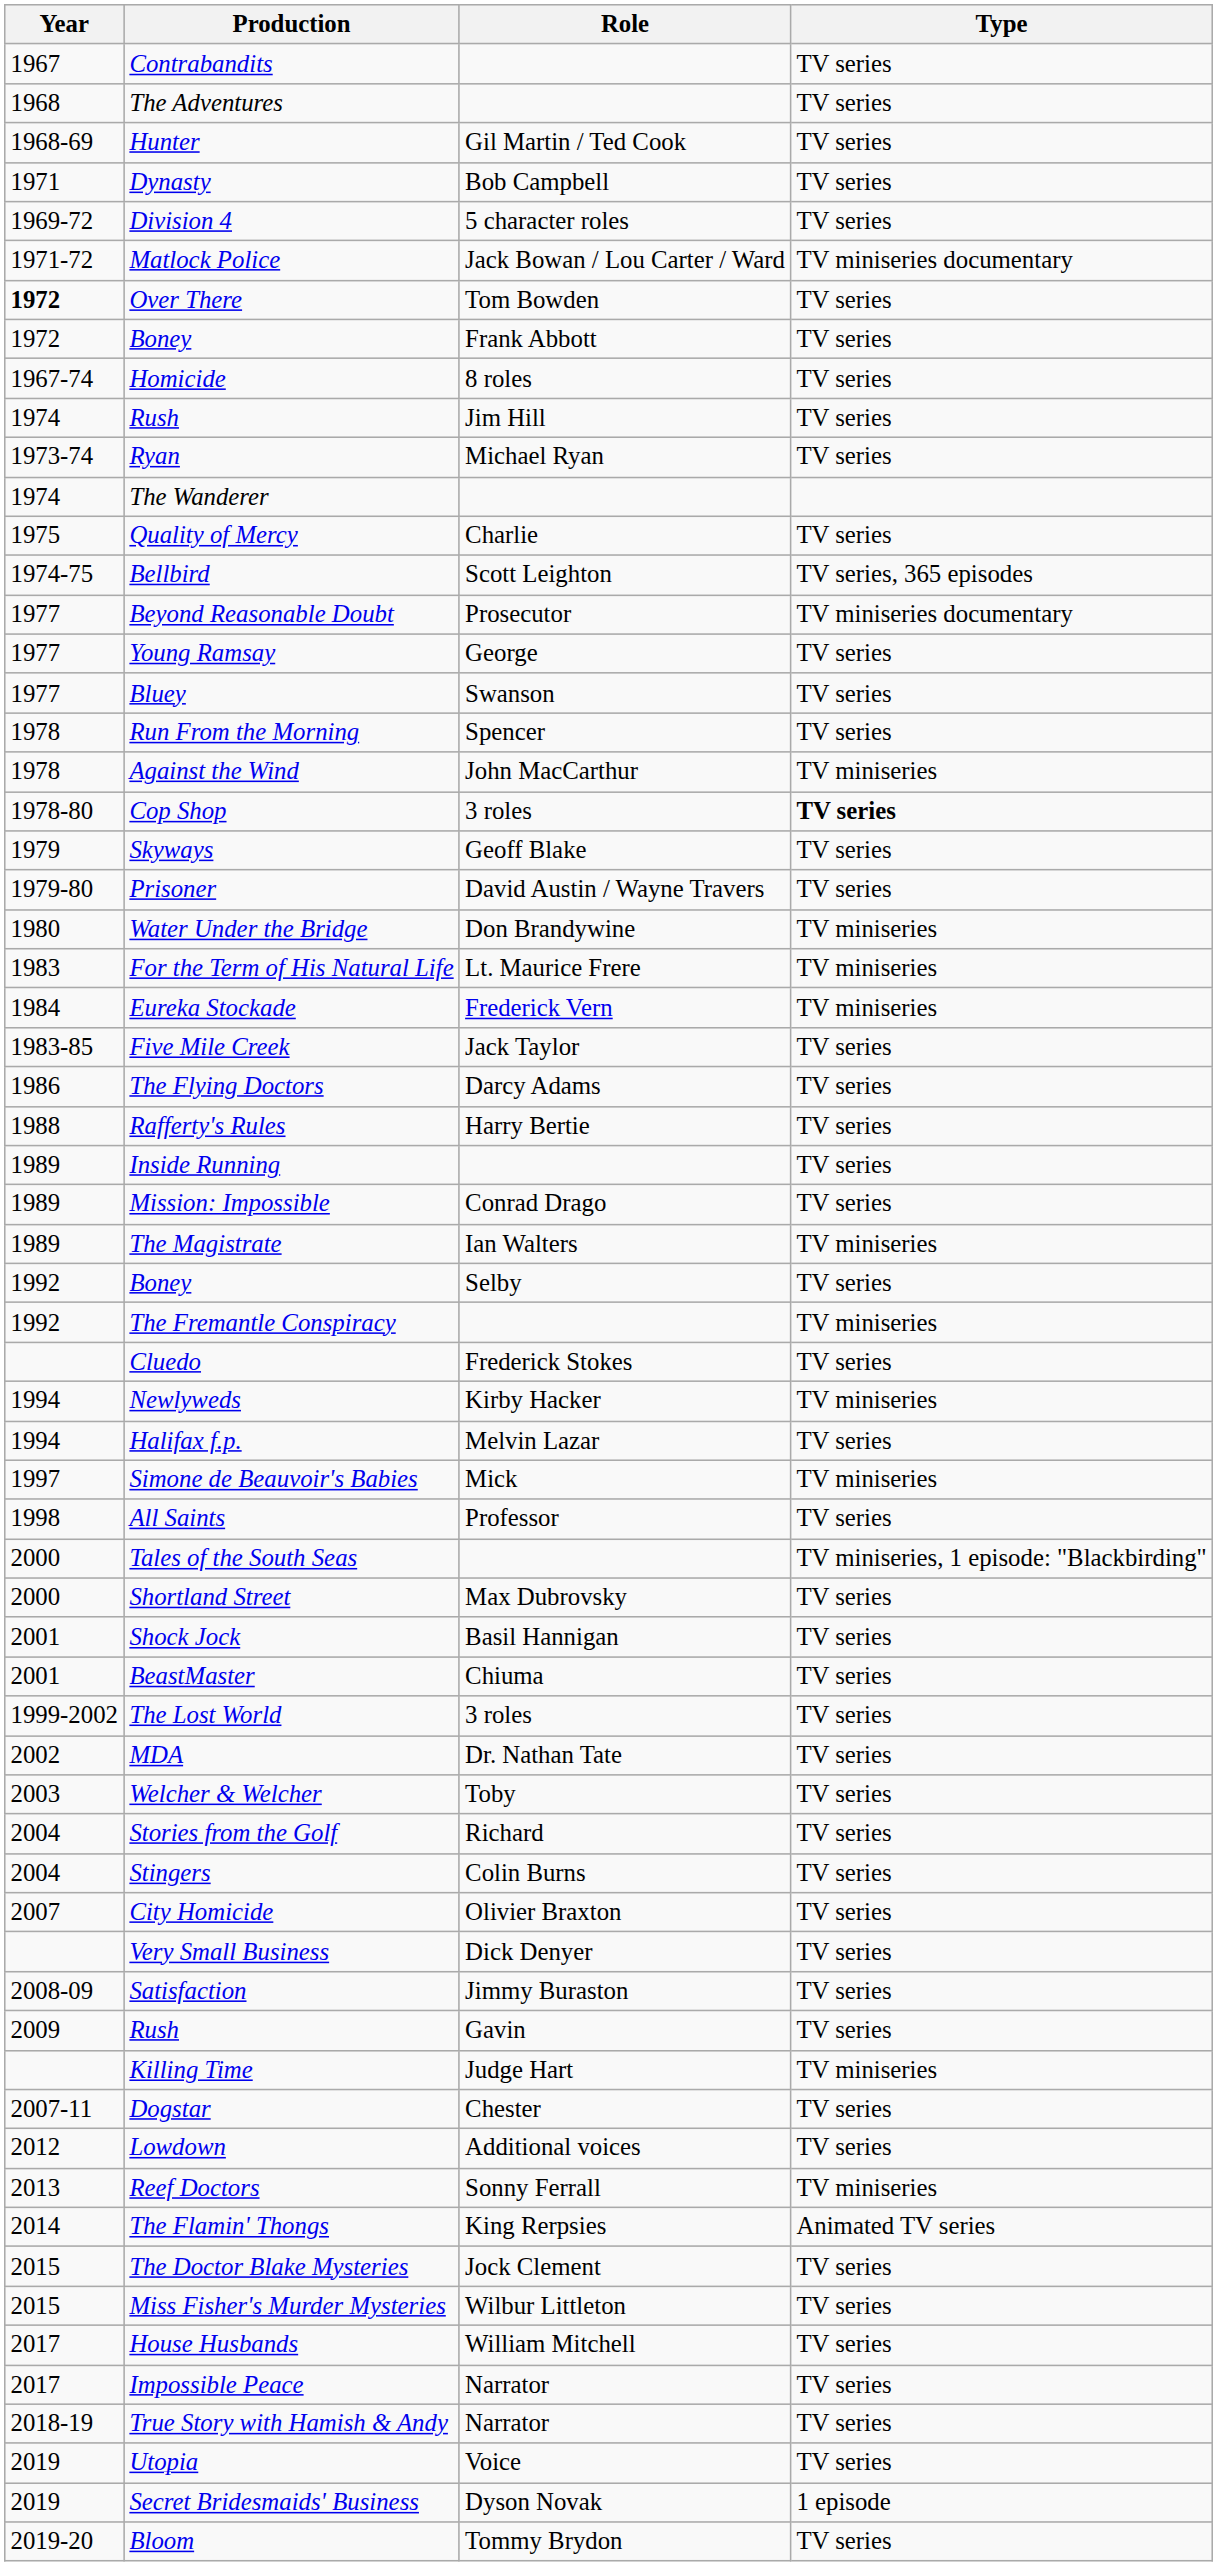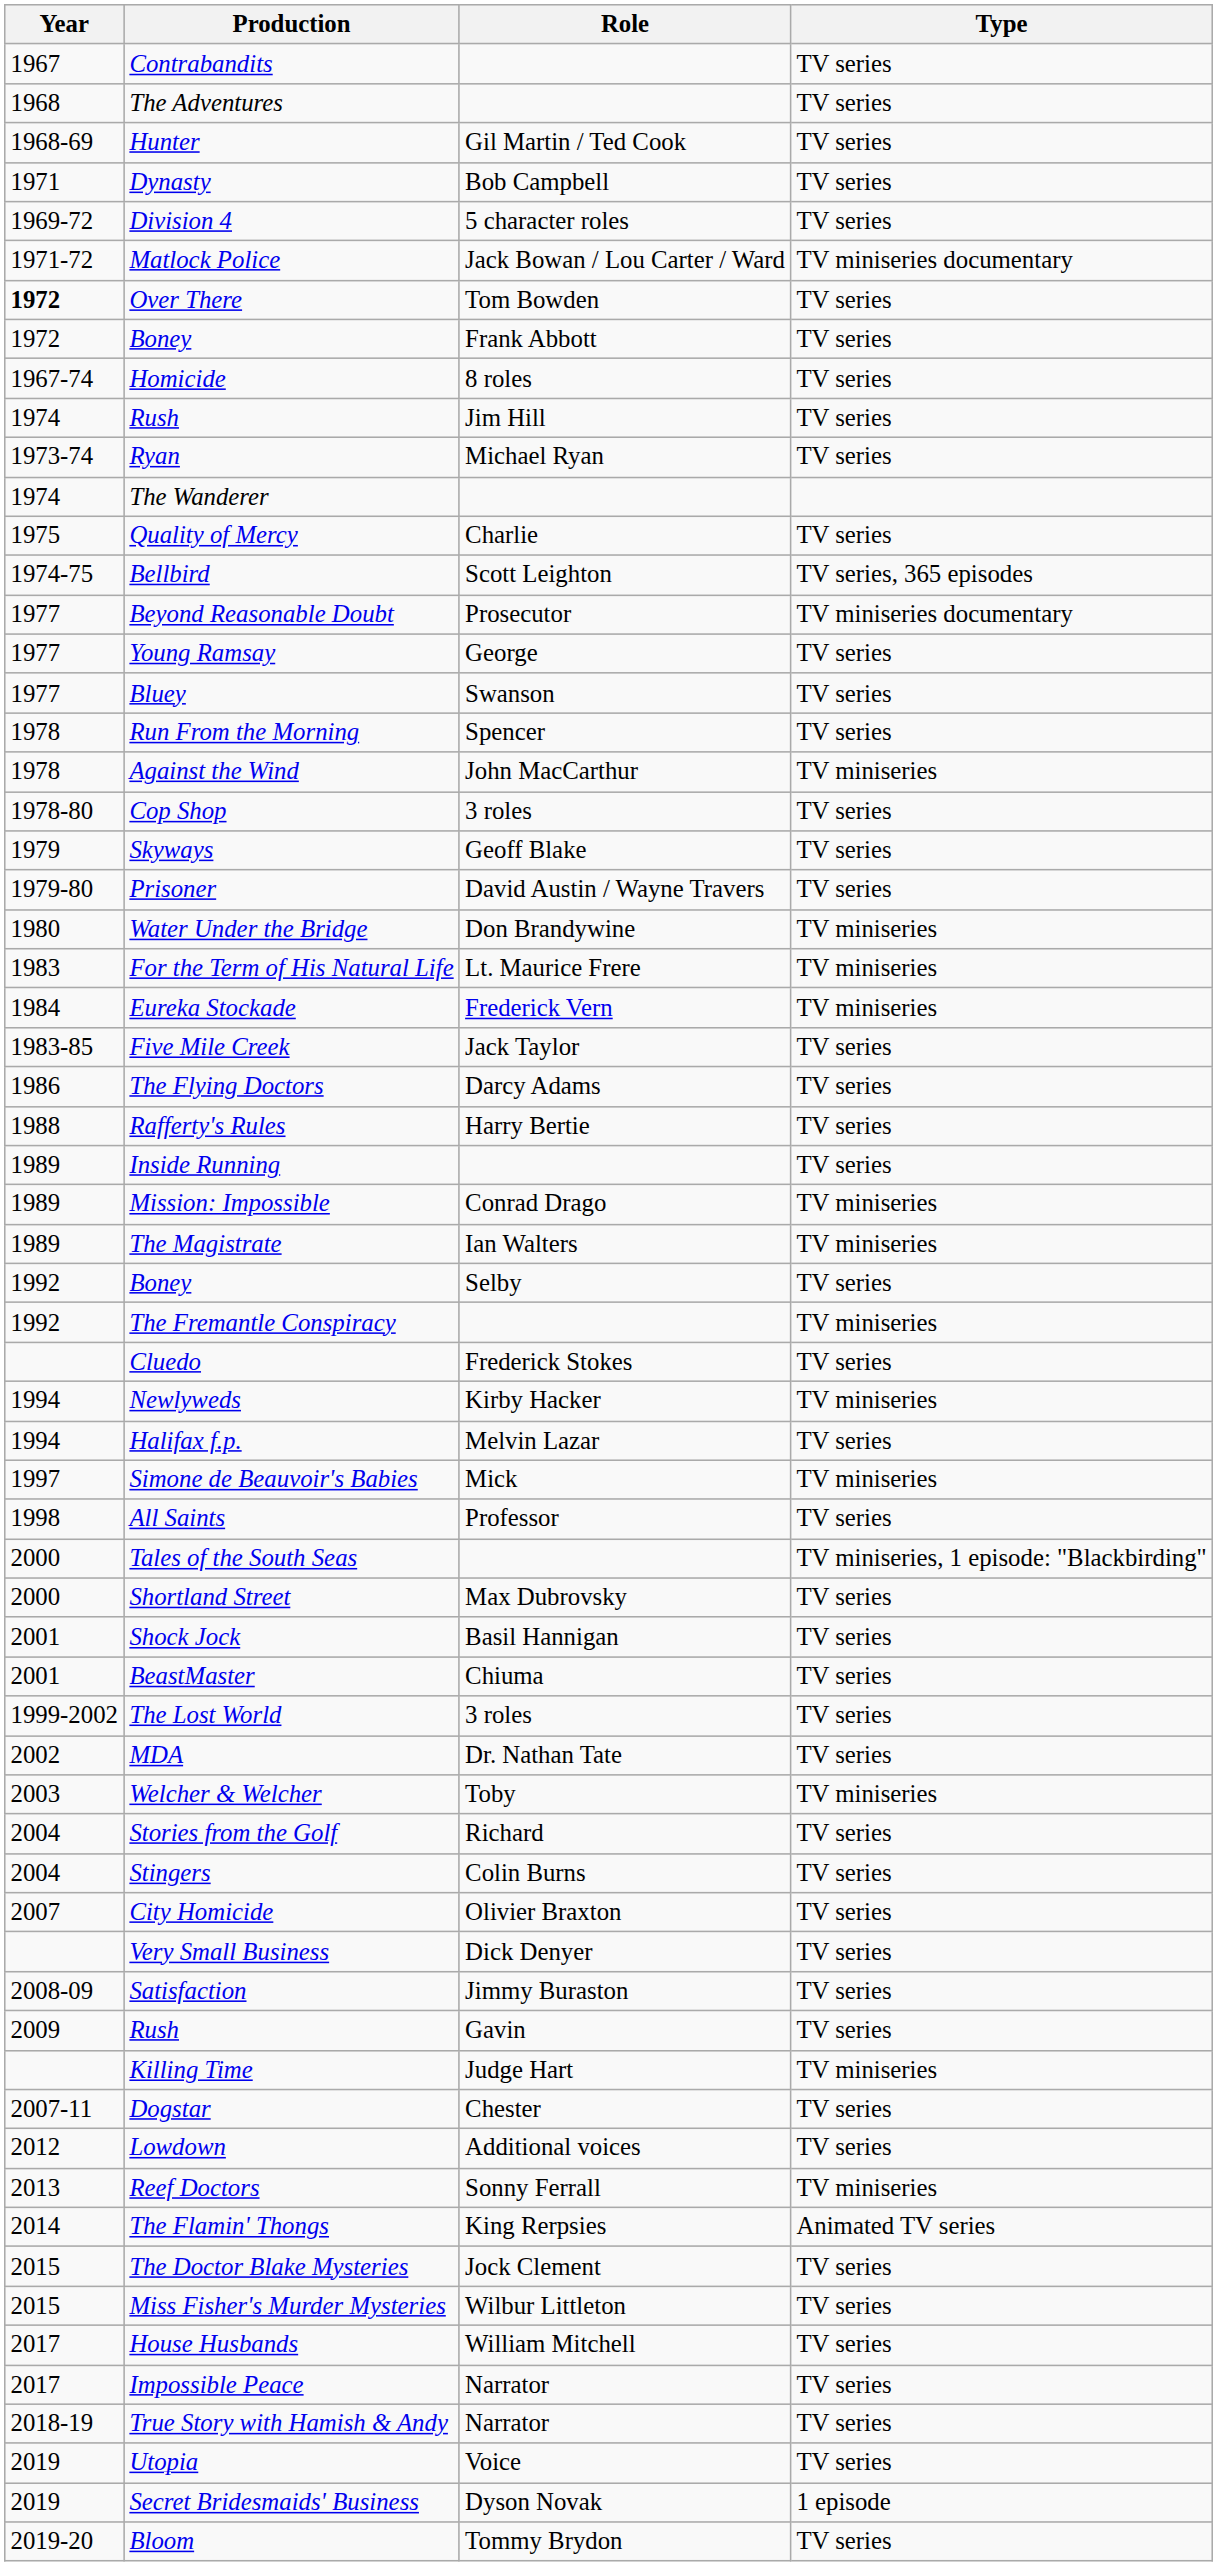 <table class="wikitable">
 <tr>
 <th>Year</th>
 <th>Production</th>
 <th>Role</th>
 <th>Type</th>
 </tr>
 <tr>
 <td>1967</td>
 <td><em><a href='#'>Contrabandits</a></em></td>
 <td></td>
 <td>TV series</td>
 </tr>
 <tr>
 <td>1968</td>
 <td><em>The Adventures</em></td>
 <td></td>
 <td>TV series</td>
 </tr>
 <tr>
 <td>1968-69</td>
 <td><em><a href='#'>Hunter</a></em></td>
 <td>Gil Martin / Ted Cook</td>
 <td>TV series</td>
 </tr>
 <tr>
 <td>1971</td>
 <td><em><a href='#'>Dynasty</a></em></td>
 <td>Bob Campbell</td>
 <td>TV series</td>
 </tr>
 <tr>
 <td>1969-72</td>
 <td><em><a href='#'>Division 4</a></em></td>
 <td>5 character roles</td>
 <td>TV series</td>
 </tr>
 <tr>
 <td>1971-72</td>
 <td><em><a href='#'>Matlock Police</a></em></td>
 <td>Jack Bowan / Lou Carter / Ward</td>
 <td>TV miniseries documentary</td>
 </tr>
 <tr>
 <td><strong>1972</strong></td>
 <td><em><a href='#'>Over There</a></em></td>
 <td>Tom Bowden</td>
 <td>TV series</td>
 </tr>
 <tr>
 <td>1972</td>
 <td><em><a href='#'>Boney</a></em></td>
 <td>Frank Abbott</td>
 <td>TV series</td>
 </tr>
 <tr>
 <td>1967-74</td>
 <td><em><a href='#'>Homicide</a></em></td>
 <td>8 roles</td>
 <td>TV series</td>
 </tr>
 <tr>
 <td>1974</td>
 <td><em><a href='#'>Rush</a></em></td>
 <td>Jim Hill</td>
 <td>TV series</td>
 </tr>
 <tr>
 <td>1973-74</td>
 <td><em><a href='#'>Ryan</a></em></td>
 <td>Michael Ryan</td>
 <td>TV series</td>
 </tr>
 <tr>
 <td>1974</td>
 <td><em>The Wanderer</em></td>
 <td></td>
 <td></td>
 </tr>
 <tr>
 <td>1975</td>
 <td><em><a href='#'>Quality of Mercy</a></em></td>
 <td>Charlie</td>
 <td>TV series</td>
 </tr>
 <tr>
 <td>1974-75</td>
 <td><em><a href='#'>Bellbird</a></em></td>
 <td>Scott Leighton</td>
 <td>TV series, 365 episodes</td>
 </tr>
 <tr>
 <td>1977</td>
 <td><em><a href='#'>Beyond Reasonable Doubt</a></em></td>
 <td>Prosecutor</td>
 <td>TV miniseries documentary</td>
 </tr>
 <tr>
 <td>1977</td>
 <td><em><a href='#'>Young Ramsay</a></em></td>
 <td>George</td>
 <td>TV series</td>
 </tr>
 <tr>
 <td>1977</td>
 <td><em><a href='#'>Bluey</a></em></td>
 <td>Swanson</td>
 <td>TV series</td>
 </tr>
 <tr>
 <td>1978</td>
 <td><em><a href='#'>Run From the Morning</a></em></td>
 <td>Spencer</td>
 <td>TV series</td>
 </tr>
 <tr>
 <td>1978</td>
 <td><em><a href='#'>Against the Wind</a></em></td>
 <td>John MacCarthur</td>
 <td>TV miniseries</td>
 </tr>
 <tr>
 <td>1978-80</td>
 <td><em><a href='#'>Cop Shop</a></em></td>
 <td>3 roles</td>
-<td><strong>TV series</strong></td>
+<td>TV series</td>
 </tr>
 <tr>
 <td>1979</td>
 <td><em><a href='#'>Skyways</a></em></td>
 <td>Geoff Blake</td>
 <td>TV series</td>
 </tr>
 <tr>
 <td>1979-80</td>
 <td><em><a href='#'>Prisoner</a></em></td>
 <td>David Austin / Wayne Travers</td>
 <td>TV series</td>
 </tr>
 <tr>
 <td>1980</td>
 <td><em><a href='#'>Water Under the Bridge</a></em></td>
 <td>Don Brandywine</td>
 <td>TV miniseries</td>
 </tr>
 <tr>
 <td>1983</td>
 <td><em><a href='#'>For the Term of His Natural Life</a></em></td>
 <td>Lt. Maurice Frere</td>
 <td>TV miniseries</td>
 </tr>
 <tr>
 <td>1984</td>
 <td><em><a href='#'>Eureka Stockade</a></em></td>
 <td><a href='#'>Frederick Vern</a></td>
 <td>TV miniseries</td>
 </tr>
 <tr>
 <td>1983-85</td>
 <td><em><a href='#'>Five Mile Creek</a></em></td>
 <td>Jack Taylor</td>
 <td>TV series</td>
 </tr>
 <tr>
 <td>1986</td>
 <td><em><a href='#'>The Flying Doctors</a></em></td>
 <td>Darcy Adams</td>
 <td>TV series</td>
 </tr>
 <tr>
 <td>1988</td>
 <td><em><a href='#'>Rafferty's Rules</a></em></td>
 <td>Harry Bertie</td>
 <td>TV series</td>
 </tr>
 <tr>
 <td>1989</td>
 <td><em><a href='#'>Inside Running</a></em></td>
 <td></td>
 <td>TV series</td>
 </tr>
 <tr>
 <td>1989</td>
 <td><em><a href='#'>Mission: Impossible</a></em></td>
 <td>Conrad Drago</td>
-<td>TV series</td>
+<td>TV miniseries</td>
 </tr>
 <tr>
 <td>1989</td>
 <td><em><a href='#'>The Magistrate</a></em></td>
 <td>Ian Walters</td>
 <td>TV miniseries</td>
 </tr>
 <tr>
 <td>1992</td>
 <td><em><a href='#'>Boney</a></em></td>
 <td>Selby</td>
 <td>TV series</td>
 </tr>
 <tr>
 <td>1992</td>
 <td><em><a href='#'>The Fremantle Conspiracy</a></em></td>
 <td></td>
 <td>TV miniseries</td>
 </tr>
 <tr>
 <td></td>
 <td><em><a href='#'>Cluedo</a></em></td>
 <td>Frederick Stokes</td>
 <td>TV series</td>
 </tr>
 <tr>
 <td>1994</td>
 <td><em><a href='#'>Newlyweds</a></em></td>
 <td>Kirby Hacker</td>
 <td>TV miniseries</td>
 </tr>
 <tr>
 <td>1994</td>
 <td><em><a href='#'>Halifax f.p.</a></em></td>
 <td>Melvin Lazar</td>
 <td>TV series</td>
 </tr>
 <tr>
 <td>1997</td>
 <td><em><a href='#'>Simone de Beauvoir's Babies</a></em></td>
 <td>Mick</td>
 <td>TV miniseries</td>
 </tr>
 <tr>
 <td>1998</td>
 <td><em><a href='#'>All Saints</a></em></td>
 <td>Professor</td>
 <td>TV series</td>
 </tr>
 <tr>
 <td>2000</td>
 <td><em><a href='#'>Tales of the South Seas</a></em></td>
 <td></td>
 <td>TV miniseries, 1 episode: "Blackbirding"</td>
 </tr>
 <tr>
 <td>2000</td>
 <td><em><a href='#'>Shortland Street</a></em></td>
 <td>Max Dubrovsky</td>
 <td>TV series</td>
 </tr>
 <tr>
 <td>2001</td>
 <td><em><a href='#'>Shock Jock</a></em></td>
 <td>Basil Hannigan</td>
 <td>TV series</td>
 </tr>
 <tr>
 <td>2001</td>
 <td><em><a href='#'>BeastMaster</a></em></td>
 <td>Chiuma</td>
 <td>TV series</td>
 </tr>
 <tr>
 <td>1999-2002</td>
 <td><em><a href='#'>The Lost World</a></em></td>
 <td>3 roles</td>
 <td>TV series</td>
 </tr>
 <tr>
 <td>2002</td>
 <td><em><a href='#'>MDA</a></em></td>
 <td>Dr. Nathan Tate</td>
 <td>TV series</td>
 </tr>
 <tr>
 <td>2003</td>
 <td><em><a href='#'>Welcher & Welcher</a></em></td>
 <td>Toby</td>
-<td>TV series</td>
+<td>TV miniseries</td>
 </tr>
 <tr>
 <td>2004</td>
 <td><em><a href='#'>Stories from the Golf</a></em></td>
 <td>Richard</td>
 <td>TV series</td>
 </tr>
 <tr>
 <td>2004</td>
 <td><em><a href='#'>Stingers</a></em></td>
 <td>Colin Burns</td>
 <td>TV series</td>
 </tr>
 <tr>
 <td>2007</td>
 <td><em><a href='#'>City Homicide</a></em></td>
 <td>Olivier Braxton</td>
 <td>TV series</td>
 </tr>
 <tr>
 <td></td>
 <td><em><a href='#'>Very Small Business</a></em></td>
 <td>Dick Denyer</td>
 <td>TV series</td>
 </tr>
 <tr>
 <td>2008-09</td>
 <td><em><a href='#'>Satisfaction</a></em></td>
 <td>Jimmy Buraston</td>
 <td>TV series</td>
 </tr>
 <tr>
 <td>2009</td>
 <td><em><a href='#'>Rush</a></em></td>
 <td>Gavin</td>
 <td>TV series</td>
 </tr>
 <tr>
 <td></td>
 <td><em><a href='#'>Killing Time</a></em></td>
 <td>Judge Hart</td>
 <td>TV miniseries</td>
 </tr>
 <tr>
 <td>2007-11</td>
 <td><em><a href='#'>Dogstar</a></em></td>
 <td>Chester</td>
 <td>TV series</td>
 </tr>
 <tr>
 <td>2012</td>
 <td><em><a href='#'>Lowdown</a></em></td>
 <td>Additional voices</td>
 <td>TV series</td>
 </tr>
 <tr>
 <td>2013</td>
 <td><em><a href='#'>Reef Doctors</a></em></td>
 <td>Sonny Ferrall</td>
 <td>TV miniseries</td>
 </tr>
 <tr>
 <td>2014</td>
 <td><em><a href='#'>The Flamin' Thongs</a></em></td>
 <td>King Rerpsies</td>
 <td>Animated TV series</td>
 </tr>
 <tr>
 <td>2015</td>
 <td><em><a href='#'>The Doctor Blake Mysteries</a></em></td>
 <td>Jock Clement</td>
 <td>TV series</td>
 </tr>
 <tr>
 <td>2015</td>
 <td><em><a href='#'>Miss Fisher's Murder Mysteries</a></em></td>
 <td>Wilbur Littleton</td>
 <td>TV series</td>
 </tr>
 <tr>
 <td>2017</td>
 <td><em><a href='#'>House Husbands</a></em></td>
 <td>William Mitchell</td>
 <td>TV series</td>
 </tr>
 <tr>
 <td>2017</td>
 <td><em><a href='#'>Impossible Peace</a></em></td>
 <td>Narrator</td>
 <td>TV series</td>
 </tr>
 <tr>
 <td>2018-19</td>
 <td><em><a href='#'>True Story with Hamish & Andy</a></em></td>
 <td>Narrator</td>
 <td>TV series</td>
 </tr>
 <tr>
 <td>2019</td>
 <td><em><a href='#'>Utopia</a></em></td>
 <td>Voice</td>
 <td>TV series</td>
 </tr>
 <tr>
 <td>2019</td>
 <td><em><a href='#'>Secret Bridesmaids' Business</a></em></td>
 <td>Dyson Novak</td>
 <td>1 episode</td>
 </tr>
 <tr>
 <td>2019-20</td>
 <td><em><a href='#'>Bloom</a></em></td>
 <td>Tommy Brydon</td>
 <td>TV series</td>
 </tr>
 </table>
